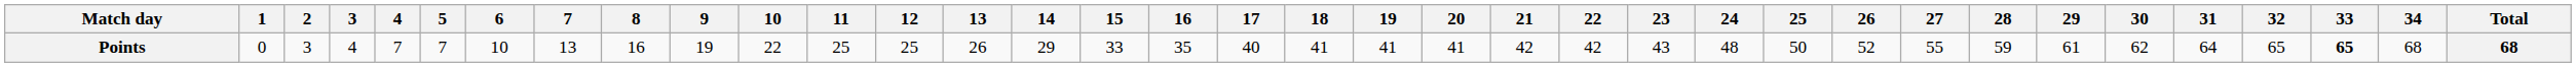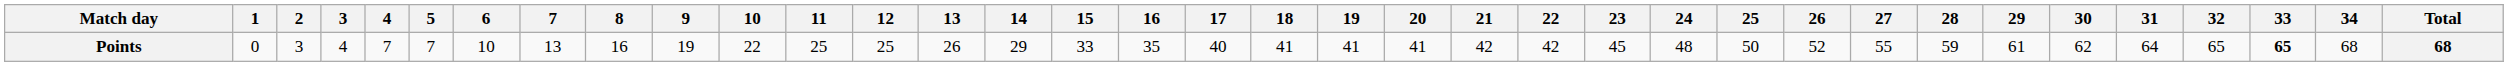 <table class="wikitable" style="width:100%; font-size:85%;">
 <tr valign=top>
 <th align=center>Match day</th>
 <th align=center>1</th>
 <th align=center>2</th>
 <th align=center>3</th>
 <th align=center>4</th>
 <th align=center>5</th>
 <th align=center>6</th>
 <th align=center>7</th>
 <th align=center>8</th>
 <th align=center>9</th>
 <th align=center>10</th>
 <th align=center>11</th>
 <th align=center>12</th>
 <th align=center>13</th>
 <th align=center>14</th>
 <th align=center>15</th>
 <th align=center>16</th>
 <th align=center>17</th>
 <th align=center>18</th>
 <th align=center>19</th>
 <th align=center>20</th>
 <th align=center>21</th>
 <th align=center>22</th>
 <th align=center>23</th>
 <th align=center>24</th>
 <th align=center>25</th>
 <th align=center>26</th>
 <th align=center>27</th>
 <th align=center>28</th>
 <th align=center>29</th>
 <th align=center>30</th>
 <th align=center>31</th>
 <th align=center>32</th>
 <th align=center>33</th>
 <th align=center>34</th>
 <th align=center><strong>Total</strong></th>
 </tr>
 <tr>
 <th align=center>Points</th>
 <td align=center>0</td>
 <td align=center>3</td>
 <td align=center>4</td>
 <td align=center>7</td>
 <td align=center>7</td>
 <td align=center>10</td>
 <td align=center>13</td>
 <td align=center>16</td>
 <td align=center>19</td>
 <td align=center>22</td>
 <td align=center>25</td>
 <td align=center>25</td>
 <td align=center>26</td>
 <td align=center>29</td>
 <td align=center>33</td>
 <td align=center>35</td>
 <td align=center>40</td>
 <td align=center>41</td>
 <td align=center>41</td>
 <td align=center>41</td>
 <td align=center>42</td>
 <td align=center>42</td>
-<td align=center>43</td>
+<td align=center>45</td>
 <td align=center>48</td>
 <td align=center>50</td>
 <td align=center>52</td>
 <td align=center>55</td>
 <td align=center>59</td>
 <td align=center>61</td>
 <td align=center>62</td>
 <td align=center>64</td>
 <td align=center>65</td>
 <td align=center><strong>65</strong></td>
 <td align=center>68</td>
 <th align=center><strong>68</strong></th>
 </tr>
 </table>
